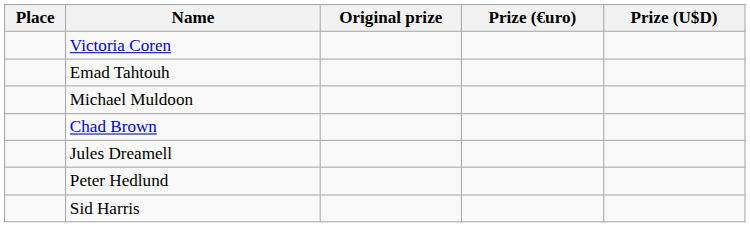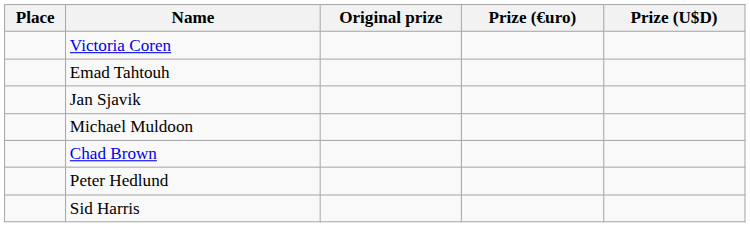 <table class="wikitable">
 <tr>
 <th width="50">Place</th>
 <th width="230">Name</th>
 <th width="125">Original prize</th>
 <th width="125">Prize (€uro)</th>
 <th width="125">Prize (U$D)</th>
 </tr>
 <tr>
 <td></td>
 <td> <a href='#'>Victoria Coren</a></td>
 <td></td>
 <td></td>
 <td></td>
 </tr>
 <tr>
 <td></td>
 <td> Emad Tahtouh</td>
 <td></td>
 <td></td>
 <td></td>
 </tr>
 <tr>
 <td></td>
+<td> Jan Sjavik</td>
+<td></td>
+<td></td>
+<td></td>
+</tr>
+<tr>
+<td></td>
 <td> Michael Muldoon</td>
 <td></td>
 <td></td>
 <td></td>
 </tr>
 <tr>
 <td></td>
 <td> <a href='#'>Chad Brown</a></td>
-<td></td>
-<td></td>
-<td></td>
-</tr>
-<tr>
-<td></td>
-<td> Jules Dreamell</td>
 <td></td>
 <td></td>
 <td></td>
 </tr>
 <tr>
 <td></td>
 <td> Peter Hedlund</td>
 <td></td>
 <td></td>
 <td></td>
 </tr>
 <tr>
 <td></td>
 <td> Sid Harris</td>
 <td></td>
 <td></td>
 <td></td>
 </tr>
 </table>
